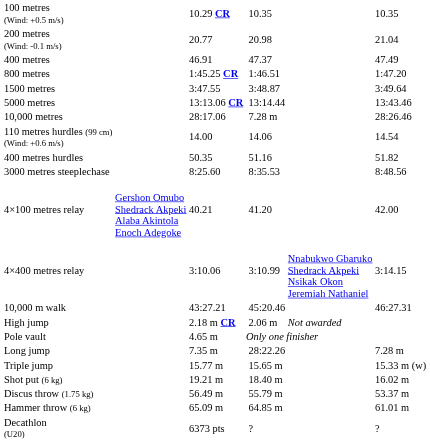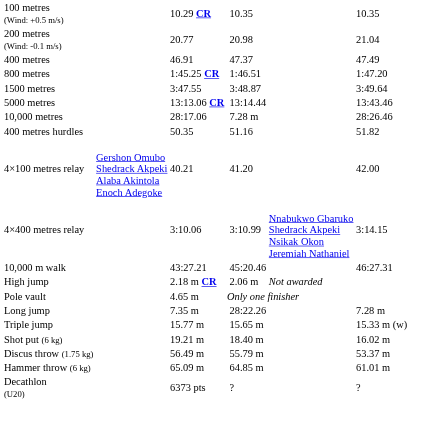 <table>
 <tr>
 <td>100 metres<br><small>(Wind: +0.5 m/s)</small></td>
 <td></td>
 <td>10.29 <strong><a href='#'>CR</a></strong></td>
 <td></td>
 <td>10.35</td>
 <td></td>
 <td>10.35</td>
 </tr>
 <tr>
 <td>200 metres<br><small>(Wind: -0.1 m/s)</small></td>
 <td></td>
 <td>20.77</td>
 <td></td>
 <td>20.98</td>
 <td></td>
 <td>21.04</td>
 </tr>
 <tr>
 <td>400 metres</td>
 <td></td>
 <td>46.91</td>
 <td></td>
 <td>47.37</td>
 <td></td>
 <td>47.49</td>
 </tr>
 <tr>
 <td>800 metres</td>
 <td></td>
 <td>1:45.25 <strong><a href='#'>CR</a></strong></td>
 <td></td>
 <td>1:46.51</td>
 <td></td>
 <td>1:47.20 </td>
 </tr>
 <tr>
 <td>1500 metres</td>
 <td></td>
 <td>3:47.55</td>
 <td></td>
 <td>3:48.87</td>
 <td></td>
 <td>3:49.64</td>
 </tr>
 <tr>
 <td>5000 metres</td>
 <td></td>
 <td>13:13.06 <strong><a href='#'>CR</a></strong></td>
 <td></td>
 <td>13:14.44</td>
 <td></td>
 <td>13:43.46</td>
 </tr>
 <tr>
 <td>10,000 metres</td>
 <td></td>
 <td>28:17.06</td>
 <td></td>
 <td>7.28 m</td>
 <td></td>
 <td>28:26.46</td>
 </tr>
 <tr>
-<td>110 metres hurdles <small>(99 cm)<br>(Wind: +0.6 m/s)</small></td>
-<td></td>
-<td>14.00</td>
-<td></td>
-<td>14.06</td>
-<td></td>
-<td>14.54</td>
-</tr>
-<tr>
 <td>400 metres hurdles</td>
 <td></td>
 <td>50.35</td>
 <td></td>
 <td>51.16</td>
 <td></td>
 <td>51.82</td>
-</tr>
-<tr>
-<td>3000 metres steeplechase</td>
-<td></td>
-<td>8:25.60</td>
-<td></td>
-<td>8:35.53</td>
-<td></td>
-<td>8:48.56</td>
 </tr>
 <tr>
 <td>4×100 metres relay</td>
 <td><br><a href='#'>Gershon Omubo</a><br><a href='#'>Shedrack Akpeki</a><br><a href='#'>Alaba Akintola</a><br><a href='#'>Enoch Adegoke</a></td>
 <td>40.21</td>
 <td></td>
 <td>41.20</td>
 <td></td>
 <td>42.00</td>
 </tr>
 <tr>
 <td>4×400 metres relay</td>
 <td></td>
 <td>3:10.06</td>
 <td></td>
 <td>3:10.99</td>
 <td><br><a href='#'>Nnabukwo Gbaruko</a><br><a href='#'>Shedrack Akpeki</a><br><a href='#'>Nsikak Okon</a><br><a href='#'>Jeremiah Nathaniel</a></td>
 <td>3:14.15</td>
 </tr>
 <tr>
 <td>10,000 m walk</td>
 <td></td>
 <td>43:27.21</td>
 <td></td>
 <td>45:20.46</td>
 <td></td>
 <td>46:27.31</td>
 </tr>
 <tr>
 <td>High jump</td>
 <td></td>
 <td>2.18 m <strong><a href='#'>CR</a></strong></td>
 <td><br></td>
 <td>2.06 m</td>
 <td colspan=2><em>Not awarded</em></td>
 </tr>
 <tr>
 <td>Pole vault</td>
 <td></td>
 <td>4.65 m</td>
 <td colspan=4><em>Only one finisher</em></td>
 </tr>
 <tr>
 <td>Long jump</td>
 <td></td>
 <td>7.35 m</td>
 <td></td>
 <td>28:22.26</td>
 <td></td>
 <td>7.28 m</td>
 </tr>
 <tr>
 <td>Triple jump</td>
 <td></td>
 <td>15.77 m</td>
 <td></td>
 <td>15.65 m</td>
 <td></td>
 <td>15.33 m (w)</td>
 </tr>
 <tr>
 <td>Shot put <small>(6 kg)</small></td>
 <td></td>
 <td>19.21 m</td>
 <td></td>
 <td>18.40 m</td>
 <td></td>
 <td>16.02 m</td>
 </tr>
 <tr>
 <td>Discus throw <small>(1.75 kg)</small></td>
 <td></td>
 <td>56.49 m</td>
 <td></td>
 <td>55.79 m</td>
 <td></td>
 <td>53.37 m</td>
 </tr>
 <tr>
 <td>Hammer throw <small>(6 kg)</small></td>
 <td></td>
 <td>65.09 m</td>
 <td></td>
 <td>64.85 m</td>
 <td></td>
 <td>61.01 m</td>
 </tr>
 <tr>
 <td>Decathlon<br><small>(U20)</small></td>
 <td></td>
 <td>6373 pts</td>
 <td></td>
 <td>?</td>
 <td></td>
 <td>?</td>
 </tr>
 </table>
